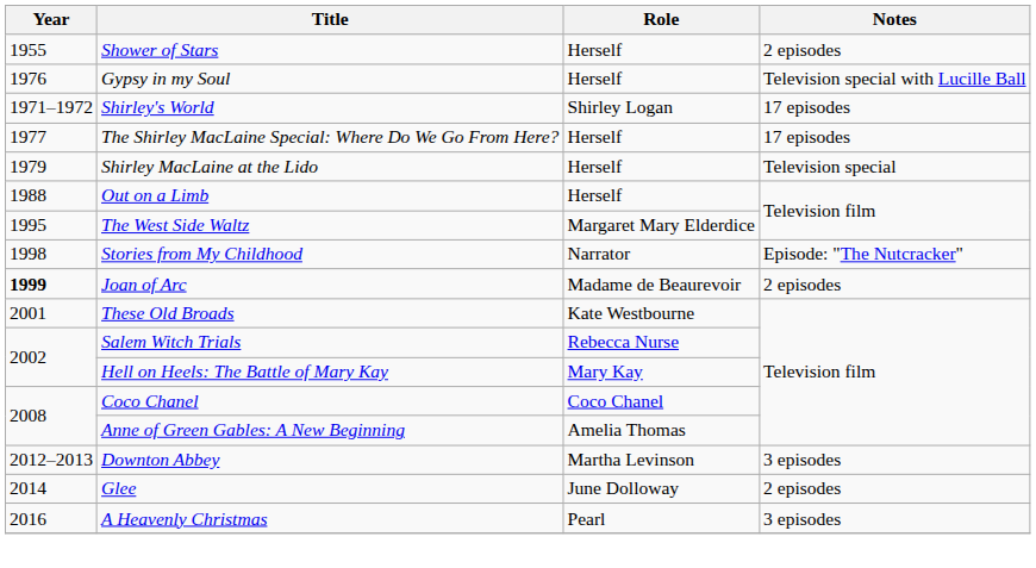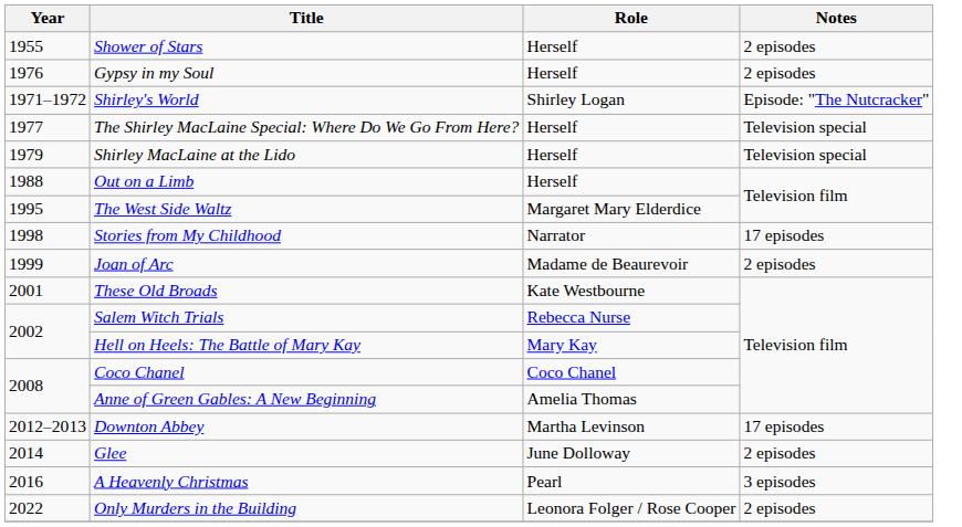 <table class="wikitable sortable">
 <tr>
 <th>Year</th>
 <th>Title</th>
 <th>Role</th>
 <th class="unsortable">Notes</th>
 </tr>
 <tr>
 <td>1955</td>
 <td><em><a href='#'>Shower of Stars</a></em></td>
 <td>Herself</td>
 <td>2 episodes</td>
 </tr>
 <tr>
 <td>1976</td>
 <td><em>Gypsy in my Soul</em></td>
 <td>Herself</td>
-<td>Television special with <a href='#'>Lucille Ball</a></td>
+<td>2 episodes</td>
 </tr>
 <tr>
 <td>1971–1972</td>
 <td><em><a href='#'>Shirley's World</a></em></td>
 <td>Shirley Logan</td>
-<td>17 episodes</td>
+<td>Episode: "<a href='#'>The Nutcracker</a>"</td>
 </tr>
 <tr>
 <td>1977</td>
 <td><em>The Shirley MacLaine Special: Where Do We Go From Here?</em></td>
 <td>Herself</td>
-<td>17 episodes</td>
+<td>Television special</td>
 </tr>
 <tr>
 <td>1979</td>
 <td><em>Shirley MacLaine at the Lido</em></td>
 <td>Herself</td>
 <td>Television special</td>
 </tr>
 <tr>
 <td>1988</td>
 <td><em><a href='#'>Out on a Limb</a></em></td>
 <td>Herself</td>
 <td rowspan="2">Television film</td>
 </tr>
 <tr>
 <td>1995</td>
 <td><em><a href='#'>The West Side Waltz</a></em></td>
 <td>Margaret Mary Elderdice</td>
 </tr>
 <tr>
 <td>1998</td>
 <td><em><a href='#'>Stories from My Childhood</a></em></td>
 <td>Narrator</td>
-<td>Episode: "<a href='#'>The Nutcracker</a>"</td>
+<td>17 episodes</td>
 </tr>
 <tr>
-<td><strong>1999</strong></td>
+<td>1999</td>
 <td><em><a href='#'>Joan of Arc</a></em></td>
 <td>Madame de Beaurevoir</td>
 <td>2 episodes</td>
 </tr>
 <tr>
 <td>2001</td>
 <td><em><a href='#'>These Old Broads</a></em></td>
 <td>Kate Westbourne</td>
 <td rowspan=5>Television film</td>
 </tr>
 <tr>
 <td rowspan="2">2002</td>
 <td><em><a href='#'>Salem Witch Trials</a></em></td>
 <td><a href='#'>Rebecca Nurse</a></td>
 </tr>
 <tr>
 <td><em><a href='#'>Hell on Heels: The Battle of Mary Kay</a></em></td>
 <td><a href='#'>Mary Kay</a></td>
 </tr>
 <tr>
 <td rowspan="2">2008</td>
 <td><em><a href='#'>Coco Chanel</a></em></td>
 <td><a href='#'>Coco Chanel</a></td>
 </tr>
 <tr>
 <td><em><a href='#'>Anne of Green Gables: A New Beginning</a></em></td>
 <td>Amelia Thomas</td>
 </tr>
 <tr>
 <td>2012–2013</td>
 <td><em><a href='#'>Downton Abbey</a></em></td>
 <td>Martha Levinson</td>
-<td>3 episodes</td>
+<td>17 episodes</td>
 </tr>
 <tr>
 <td>2014</td>
 <td><em><a href='#'>Glee</a></em></td>
 <td>June Dolloway</td>
 <td>2 episodes</td>
 </tr>
 <tr>
 <td>2016</td>
 <td><em><a href='#'>A Heavenly Christmas</a></em></td>
 <td>Pearl</td>
 <td>3 episodes</td>
 </tr>
 <tr>
+<td>2022</td>
+<td><em><a href='#'>Only Murders in the Building</a></em></td>
+<td>Leonora Folger / Rose Cooper</td>
+<td>2 episodes</td>
+</tr>
+<tr>
 </tr>
 </table>
